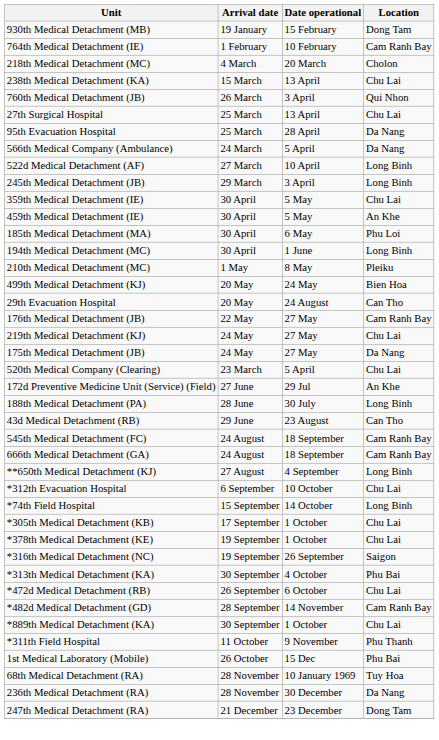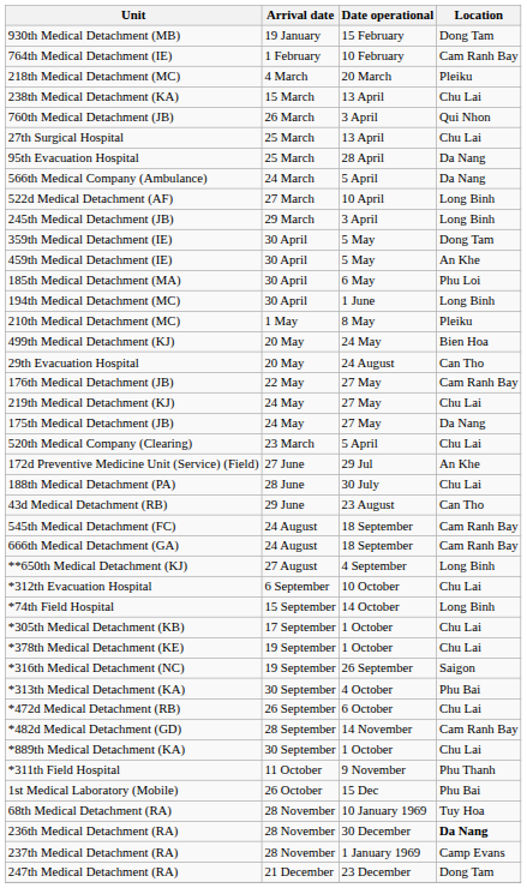 <table class="wikitable">
 <tr>
 <th>Unit</th>
 <th>Arrival date</th>
 <th>Date operational</th>
 <th>Location</th>
 </tr>
 <tr>
 <td>930th Medical Detachment (MB)</td>
 <td>19 January</td>
 <td>15 February</td>
 <td>Dong Tam</td>
 </tr>
 <tr>
 <td>764th Medical Detachment (IE)</td>
 <td>1 February</td>
 <td>10 February</td>
 <td>Cam Ranh Bay</td>
 </tr>
 <tr>
 <td>218th Medical Detachment (MC)</td>
 <td>4 March</td>
 <td>20 March</td>
-<td>Cholon</td>
+<td>Pleiku</td>
 </tr>
 <tr>
 <td>238th Medical Detachment (KA)</td>
 <td>15 March</td>
 <td>13 April</td>
 <td>Chu Lai</td>
 </tr>
 <tr>
 <td>760th Medical Detachment (JB)</td>
 <td>26 March</td>
 <td>3 April</td>
 <td>Qui Nhon</td>
 </tr>
 <tr>
 <td>27th Surgical Hospital</td>
 <td>25 March</td>
 <td>13 April</td>
 <td>Chu Lai</td>
 </tr>
 <tr>
 <td>95th Evacuation Hospital</td>
 <td>25 March</td>
 <td>28 April</td>
 <td>Da Nang</td>
 </tr>
 <tr>
 <td>566th Medical Company (Ambulance)</td>
 <td>24 March</td>
 <td>5 April</td>
 <td>Da Nang</td>
 </tr>
 <tr>
 <td>522d Medical Detachment (AF)</td>
 <td>27 March</td>
 <td>10 April</td>
 <td>Long Binh</td>
 </tr>
 <tr>
 <td>245th Medical Detachment (JB)</td>
 <td>29 March</td>
 <td>3 April</td>
 <td>Long Binh</td>
 </tr>
 <tr>
 <td>359th Medical Detachment (IE)</td>
 <td>30 April</td>
 <td>5 May</td>
-<td>Chu Lai</td>
+<td>Dong Tam</td>
 </tr>
 <tr>
 <td>459th Medical Detachment (IE)</td>
 <td>30 April</td>
 <td>5 May</td>
 <td>An Khe</td>
 </tr>
 <tr>
 <td>185th Medical Detachment (MA)</td>
 <td>30 April</td>
 <td>6 May</td>
 <td>Phu Loi</td>
 </tr>
 <tr>
 <td>194th Medical Detachment (MC)</td>
 <td>30 April</td>
 <td>1 June</td>
 <td>Long Binh</td>
 </tr>
 <tr>
 <td>210th Medical Detachment (MC)</td>
 <td>1 May</td>
 <td>8 May</td>
 <td>Pleiku</td>
 </tr>
 <tr>
 <td>499th Medical Detachment (KJ)</td>
 <td>20 May</td>
 <td>24 May</td>
 <td>Bien Hoa</td>
 </tr>
 <tr>
 <td>29th Evacuation Hospital</td>
 <td>20 May</td>
 <td>24 August</td>
 <td>Can Tho</td>
 </tr>
 <tr>
 <td>176th Medical Detachment (JB)</td>
 <td>22 May</td>
 <td>27 May</td>
 <td>Cam Ranh Bay</td>
 </tr>
 <tr>
 <td>219th Medical Detachment (KJ)</td>
 <td>24 May</td>
 <td>27 May</td>
 <td>Chu Lai</td>
 </tr>
 <tr>
 <td>175th Medical Detachment (JB)</td>
 <td>24 May</td>
 <td>27 May</td>
 <td>Da Nang</td>
 </tr>
 <tr>
 <td>520th Medical Company (Clearing)</td>
 <td>23 March</td>
 <td>5 April</td>
 <td>Chu Lai</td>
 </tr>
 <tr>
 <td>172d Preventive Medicine Unit (Service) (Field)</td>
 <td>27 June</td>
 <td>29 Jul</td>
 <td>An Khe</td>
 </tr>
 <tr>
 <td>188th Medical Detachment (PA)</td>
 <td>28 June</td>
 <td>30 July</td>
-<td>Long Binh</td>
+<td>Chu Lai</td>
 </tr>
 <tr>
 <td>43d Medical Detachment (RB)</td>
 <td>29 June</td>
 <td>23 August</td>
 <td>Can Tho</td>
 </tr>
 <tr>
 <td>545th Medical Detachment (FC)</td>
 <td>24 August</td>
 <td>18 September</td>
 <td>Cam Ranh Bay</td>
 </tr>
 <tr>
 <td>666th Medical Detachment (GA)</td>
 <td>24 August</td>
 <td>18 September</td>
 <td>Cam Ranh Bay</td>
 </tr>
 <tr>
 <td>**650th Medical Detachment (KJ)</td>
 <td>27 August</td>
 <td>4 September</td>
 <td>Long Binh</td>
 </tr>
 <tr>
 <td>*312th Evacuation Hospital</td>
 <td>6 September</td>
 <td>10 October</td>
 <td>Chu Lai</td>
 </tr>
 <tr>
 <td>*74th Field Hospital</td>
 <td>15 September</td>
 <td>14 October</td>
 <td>Long Binh</td>
 </tr>
 <tr>
 <td>*305th Medical Detachment (KB)</td>
 <td>17 September</td>
 <td>1 October</td>
 <td>Chu Lai</td>
 </tr>
 <tr>
 <td>*378th Medical Detachment (KE)</td>
 <td>19 September</td>
 <td>1 October</td>
 <td>Chu Lai</td>
 </tr>
 <tr>
 <td>*316th Medical Detachment (NC)</td>
 <td>19 September</td>
 <td>26 September</td>
 <td>Saigon</td>
 </tr>
 <tr>
 <td>*313th Medical Detachment (KA)</td>
 <td>30 September</td>
 <td>4 October</td>
 <td>Phu Bai</td>
 </tr>
 <tr>
 <td>*472d Medical Detachment (RB)</td>
 <td>26 September</td>
 <td>6 October</td>
 <td>Chu Lai</td>
 </tr>
 <tr>
 <td>*482d Medical Detachment (GD)</td>
 <td>28 September</td>
 <td>14 November</td>
 <td>Cam Ranh Bay</td>
 </tr>
 <tr>
 <td>*889th Medical Detachment (KA)</td>
 <td>30 September</td>
 <td>1 October</td>
 <td>Chu Lai</td>
 </tr>
 <tr>
 <td>*311th Field Hospital</td>
 <td>11 October</td>
 <td>9 November</td>
 <td>Phu Thanh</td>
 </tr>
 <tr>
 <td>1st Medical Laboratory (Mobile)</td>
 <td>26 October</td>
 <td>15 Dec</td>
 <td>Phu Bai</td>
 </tr>
 <tr>
 <td>68th Medical Detachment (RA)</td>
 <td>28 November</td>
 <td>10 January 1969</td>
 <td>Tuy Hoa</td>
 </tr>
 <tr>
 <td>236th Medical Detachment (RA)</td>
 <td>28 November</td>
 <td>30 December</td>
-<td>Da Nang</td>
+<td><strong>Da Nang</strong></td>
+</tr>
+<tr>
+<td>237th Medical Detachment (RA)</td>
+<td>28 November</td>
+<td>1 January 1969</td>
+<td>Camp Evans</td>
 </tr>
 <tr>
 <td>247th Medical Detachment (RA)</td>
 <td>21 December</td>
 <td>23 December</td>
 <td>Dong Tam</td>
 </tr>
 <tr>
 </tr>
 </table>
